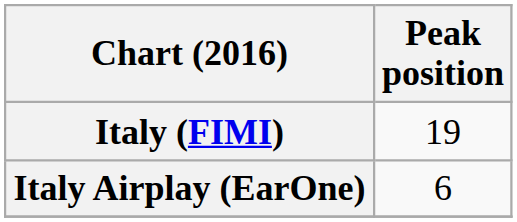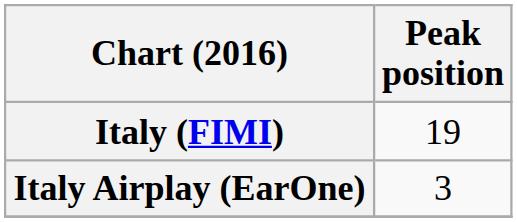 <table class="wikitable sortable plainrowheaders" style="text-align:center">
 <tr>
 <th scope="col">Chart (2016)</th>
 <th scope="col">Peak<br>position</th>
 </tr>
 <tr>
 <th scope="row">Italy (<a href='#'>FIMI</a>)</th>
 <td align="center">19</td>
 </tr>
 <tr>
 <th scope="row">Italy Airplay (EarOne)</th>
-<td>6</td>
+<td>3</td>
 </tr>
 <tr>
 </tr>
 </table>
